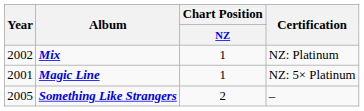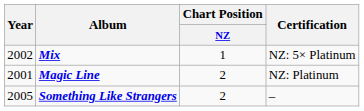 <table class="wikitable">
 <tr>
 <th rowspan="2">Year</th>
 <th rowspan="2">Album</th>
 <th>Chart Position</th>
 <th rowspan="2">Certification</th>
 </tr>
 <tr>
 <th><small><a href='#'>NZ</a></small></th>
 </tr>
 <tr>
 <td>2002</td>
 <td><strong><em><a href='#'>Mix</a></em></strong></td>
 <td align="center">1</td>
-<td>NZ: Platinum</td>
+<td>NZ: 5× Platinum</td>
 </tr>
 <tr>
 <td>2001</td>
 <td><strong><em><a href='#'>Magic Line</a></em></strong></td>
-<td align="center">1</td>
-<td>NZ: 5× Platinum</td>
+<td align="center">2</td>
+<td>NZ: Platinum</td>
 </tr>
 <tr>
 <td>2005</td>
 <td><strong><em><a href='#'>Something Like Strangers</a></em></strong></td>
 <td align="center">2</td>
 <td>–</td>
 </tr>
 </table>
